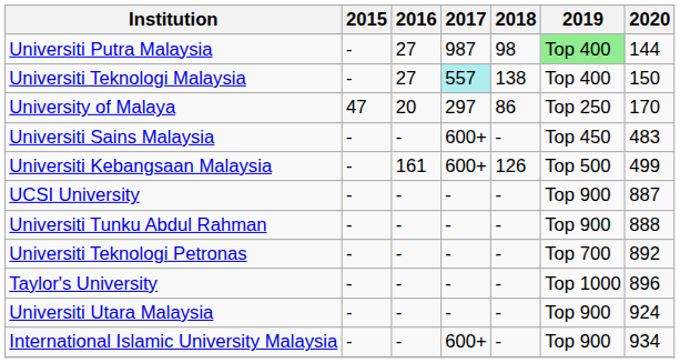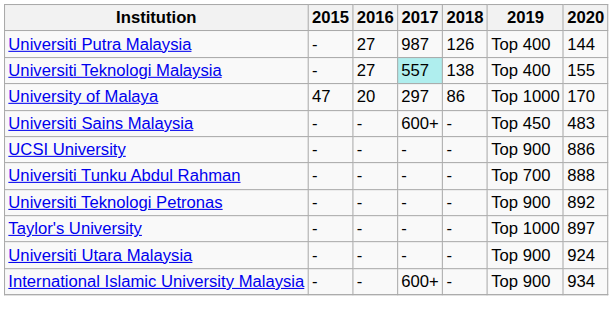 <table class="sortable wikitable" border="1">
 <tr>
 <th>Institution</th>
 <th>2015</th>
 <th>2016</th>
 <th>2017</th>
 <th>2018</th>
 <th>2019</th>
 <th>2020</th>
 </tr>
 <tr>
 <td><a href='#'>Universiti Putra Malaysia</a></td>
 <td>-</td>
 <td>27</td>
 <td>987</td>
-<td>98</td>
-<td style="background: lightgreen;">Top 400</td>
+<td>126</td>
+<td>Top 400</td>
 <td>144</td>
 </tr>
 <tr>
 <td><a href='#'>Universiti Teknologi Malaysia</a></td>
 <td>-</td>
 <td>27</td>
 <td style="background: paleturquoise;">557</td>
 <td>138</td>
 <td>Top 400</td>
-<td>150</td>
+<td>155</td>
 </tr>
 <tr>
 <td><a href='#'>University of Malaya</a></td>
 <td>47</td>
 <td>20</td>
 <td>297</td>
 <td>86</td>
-<td>Top 250</td>
+<td>Top 1000</td>
 <td>170</td>
 </tr>
 <tr>
 <td><a href='#'>Universiti Sains Malaysia</a></td>
 <td>-</td>
 <td>-</td>
 <td>600+</td>
 <td>-</td>
 <td>Top 450</td>
 <td>483</td>
 </tr>
 <tr>
-<td><a href='#'>Universiti Kebangsaan Malaysia</a></td>
-<td>-</td>
-<td>161</td>
-<td>600+</td>
-<td>126</td>
-<td>Top 500</td>
-<td>499</td>
-</tr>
-<tr>
 <td><a href='#'>UCSI University</a></td>
 <td>-</td>
 <td>-</td>
 <td>-</td>
 <td>-</td>
 <td>Top 900</td>
-<td>887</td>
+<td>886</td>
 </tr>
 <tr>
 <td><a href='#'>Universiti Tunku Abdul Rahman</a></td>
 <td>-</td>
 <td>-</td>
 <td>-</td>
 <td>-</td>
-<td>Top 900</td>
+<td>Top 700</td>
 <td>888</td>
 </tr>
 <tr>
 <td><a href='#'>Universiti Teknologi Petronas</a></td>
 <td>-</td>
 <td>-</td>
 <td>-</td>
 <td>-</td>
-<td>Top 700</td>
+<td>Top 900</td>
 <td>892</td>
 </tr>
 <tr>
 <td><a href='#'>Taylor's University</a></td>
 <td>-</td>
 <td>-</td>
 <td>-</td>
 <td>-</td>
 <td>Top 1000</td>
-<td>896</td>
+<td>897</td>
 </tr>
 <tr>
 <td><a href='#'>Universiti Utara Malaysia</a></td>
 <td>-</td>
 <td>-</td>
 <td>-</td>
 <td>-</td>
 <td>Top 900</td>
 <td>924</td>
 </tr>
 <tr>
 <td><a href='#'>International Islamic University Malaysia</a></td>
 <td>-</td>
 <td>-</td>
 <td>600+</td>
 <td>-</td>
 <td>Top 900</td>
 <td>934</td>
 </tr>
 <tr>
 </tr>
 </table>
